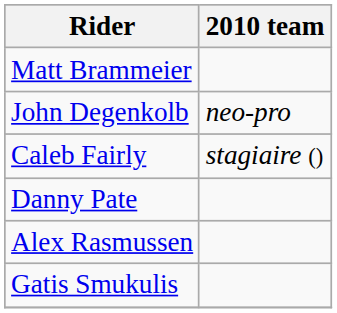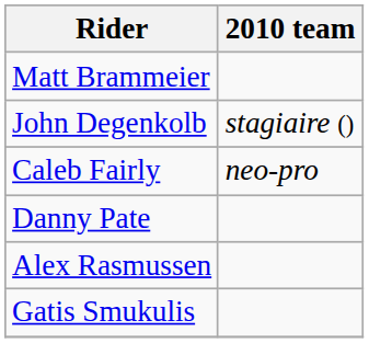 <table class="wikitable">
 <tr>
 <th>Rider</th>
 <th>2010 team</th>
 </tr>
 <tr>
 <td><a href='#'>Matt Brammeier</a></td>
 <td></td>
 </tr>
 <tr>
 <td><a href='#'>John Degenkolb</a></td>
-<td><em>neo-pro</em></td>
+<td><em>stagiaire</em> <small>()</small></td>
 </tr>
 <tr>
 <td><a href='#'>Caleb Fairly</a></td>
-<td><em>stagiaire</em> <small>()</small></td>
+<td><em>neo-pro</em></td>
 </tr>
 <tr>
 <td><a href='#'>Danny Pate</a></td>
 <td></td>
 </tr>
 <tr>
 <td><a href='#'>Alex Rasmussen</a></td>
 <td></td>
 </tr>
 <tr>
 <td><a href='#'>Gatis Smukulis</a></td>
 <td></td>
 </tr>
 <tr>
 </tr>
 </table>
